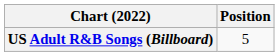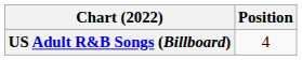 <table class="wikitable sortable plainrowheaders">
 <tr>
 <th scope="col">Chart (2022)</th>
 <th scope="col">Position</th>
 </tr>
 <tr>
 <th scope="row">US <a href='#'>Adult R&B Songs</a> (<em>Billboard</em>)</th>
-<td align="center">5</td>
+<td align="center">4</td>
 </tr>
 </table>
